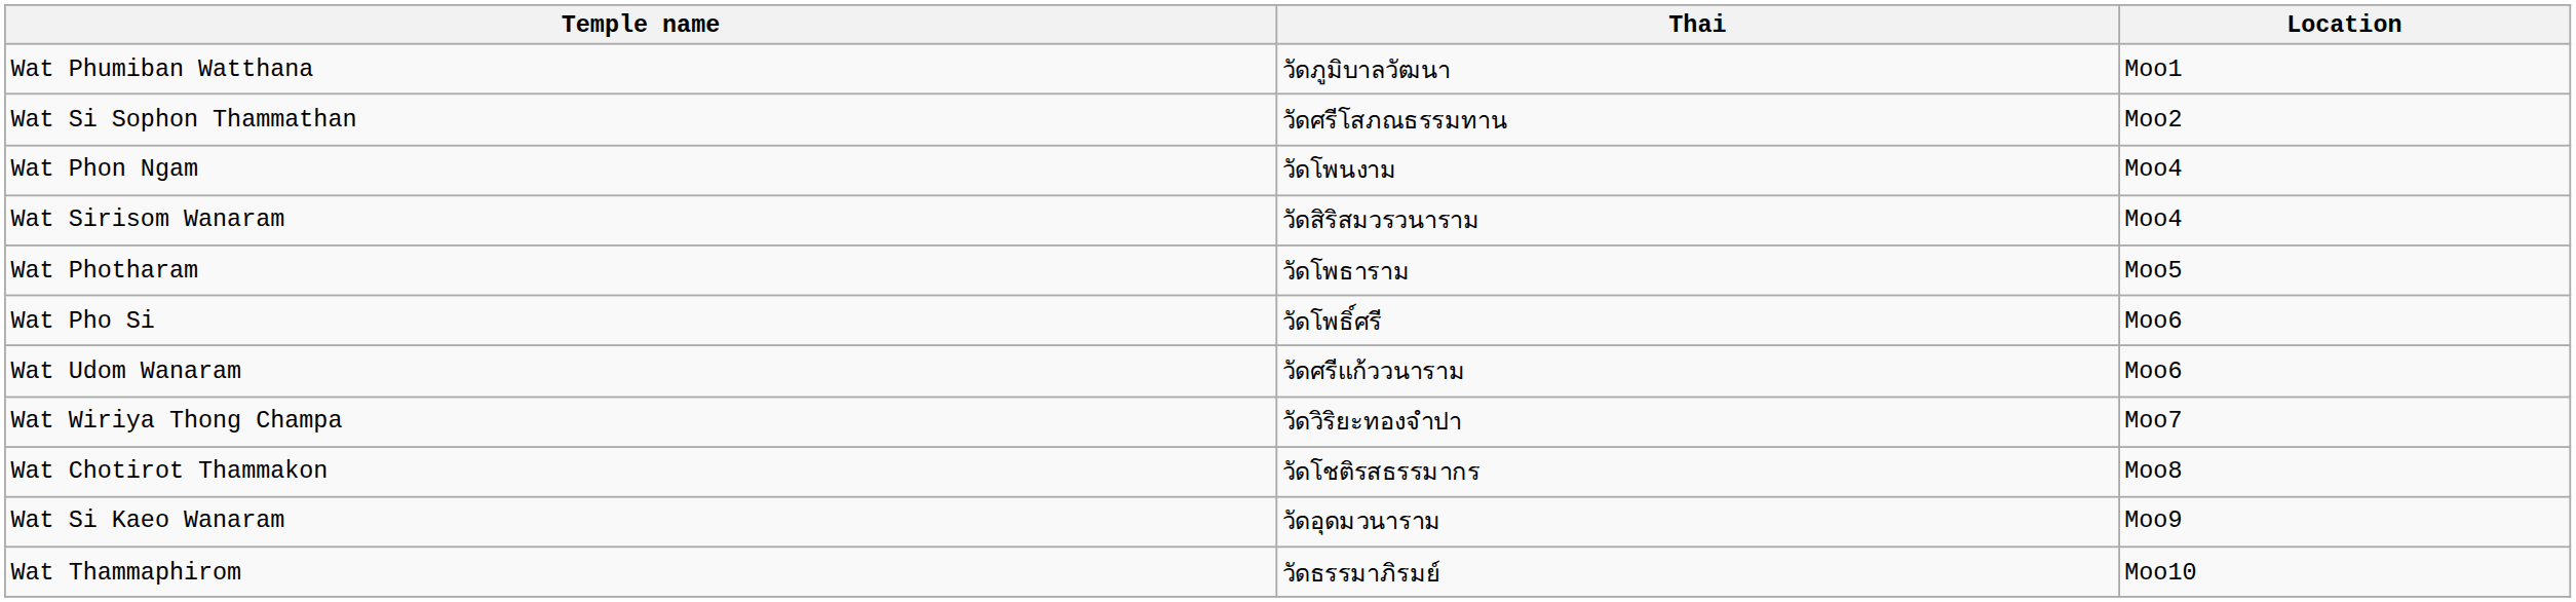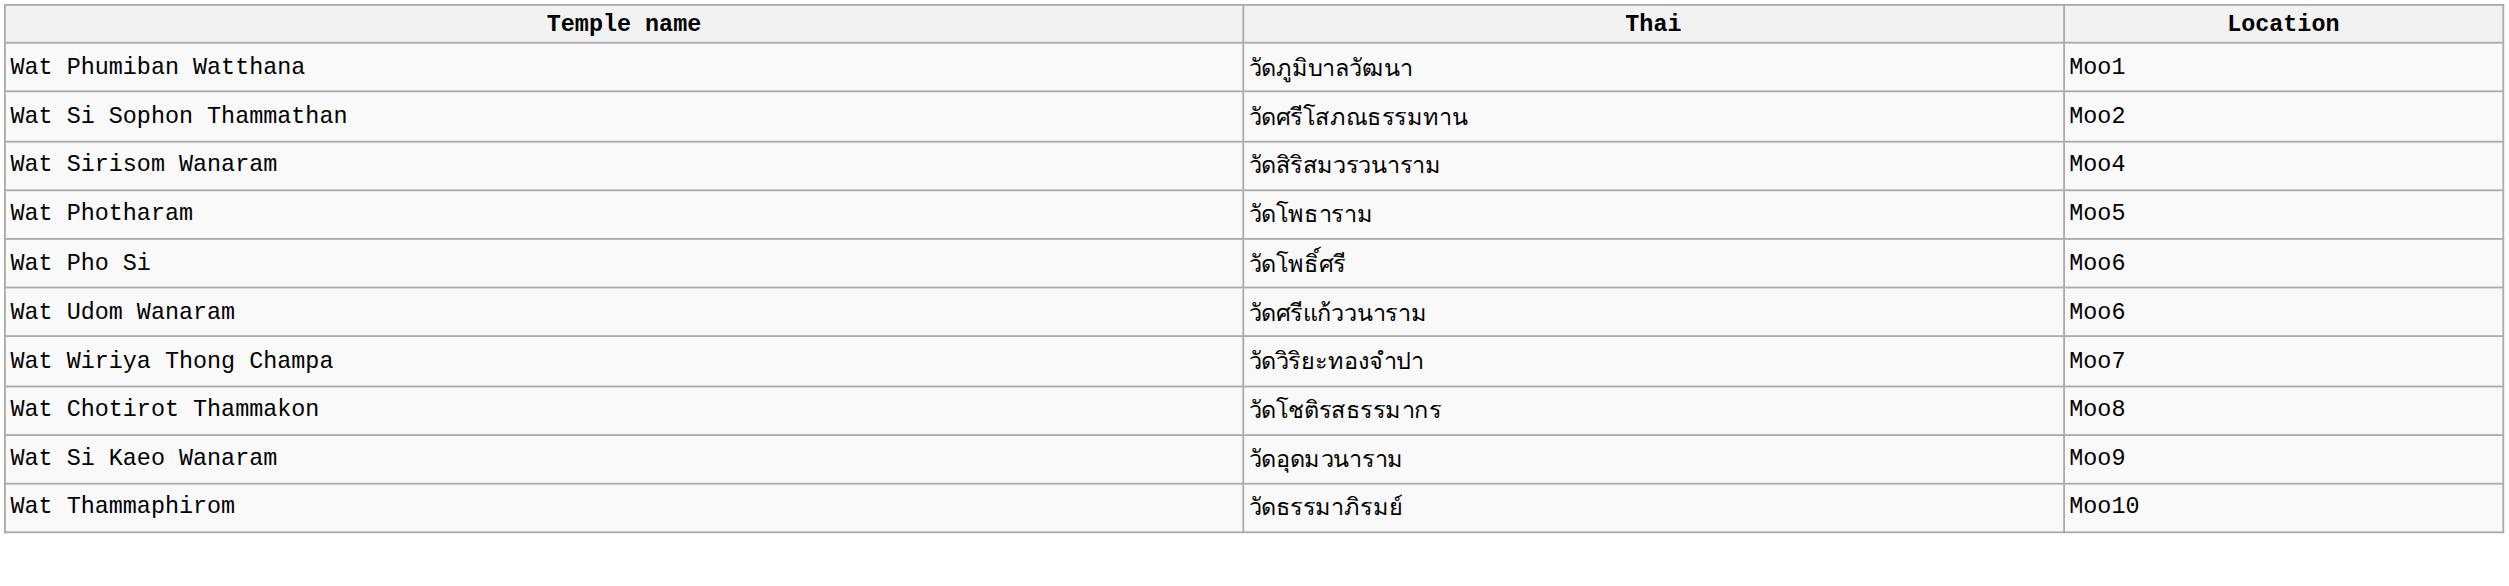 <table class="wikitable" style="width:70%;">
 <tr>
 <th>Temple name</th>
 <th>Thai</th>
 <th>Location</th>
 </tr>
 <tr>
 <td>Wat Phumiban Watthana</td>
 <td>วัดภูมิบาลวัฒนา</td>
 <td>Moo1</td>
 </tr>
 <tr>
 <td>Wat Si Sophon Thammathan</td>
 <td>วัดศรีโสภณธรรมทาน</td>
 <td>Moo2</td>
-</tr>
-<tr>
-<td>Wat Phon Ngam</td>
-<td>วัดโพนงาม</td>
-<td>Moo4</td>
 </tr>
 <tr>
 <td>Wat Sirisom Wanaram</td>
 <td>วัดสิริสมวรวนาราม</td>
 <td>Moo4</td>
 </tr>
 <tr>
 <td>Wat Photharam</td>
 <td>วัดโพธาราม</td>
 <td>Moo5</td>
 </tr>
 <tr>
 <td>Wat Pho Si</td>
 <td>วัดโพธิ์ศรี</td>
 <td>Moo6</td>
 </tr>
 <tr>
 <td>Wat Udom Wanaram</td>
 <td>วัดศรีแก้ววนาราม</td>
 <td>Moo6</td>
 </tr>
 <tr>
 <td>Wat Wiriya Thong Champa</td>
 <td>วัดวิริยะทองจำปา</td>
 <td>Moo7</td>
 </tr>
 <tr>
 <td>Wat Chotirot Thammakon</td>
 <td>วัดโชติรสธรรมากร</td>
 <td>Moo8</td>
 </tr>
 <tr>
 <td>Wat Si Kaeo Wanaram</td>
 <td>วัดอุดมวนาราม</td>
 <td>Moo9</td>
 </tr>
 <tr>
 <td>Wat Thammaphirom</td>
 <td>วัดธรรมาภิรมย์</td>
 <td>Moo10</td>
 </tr>
 </table>
